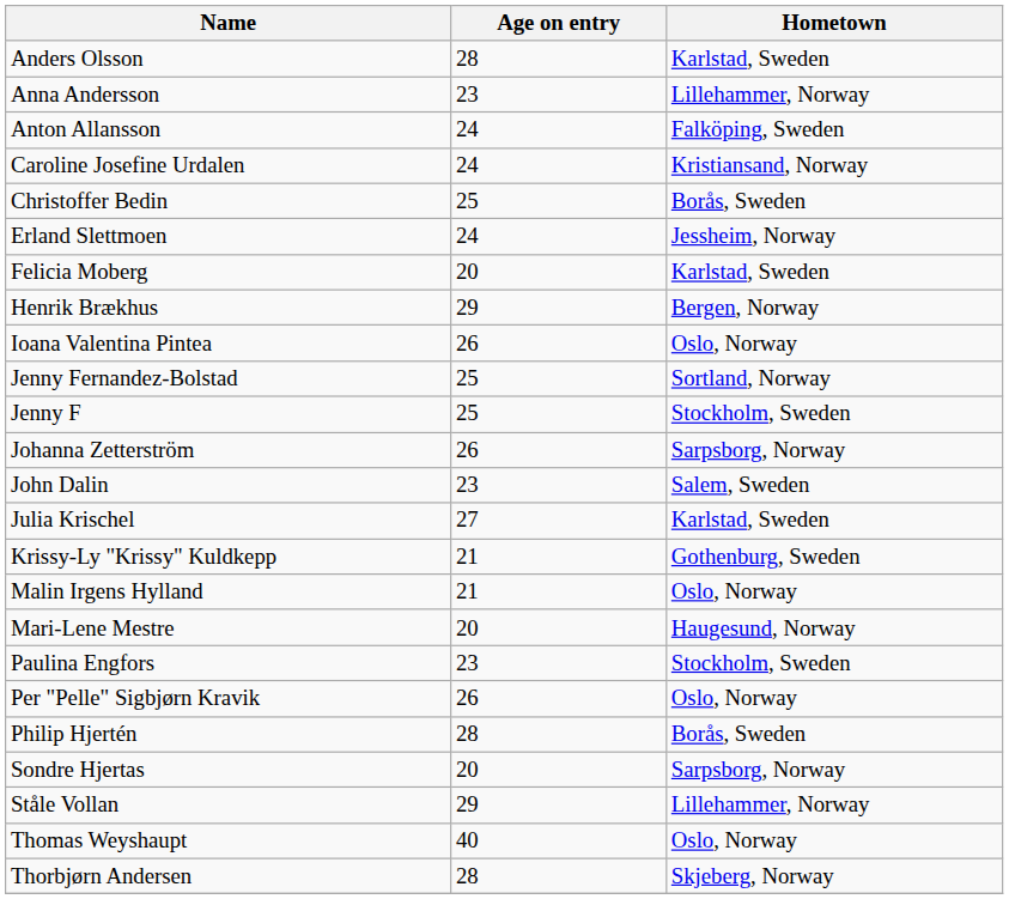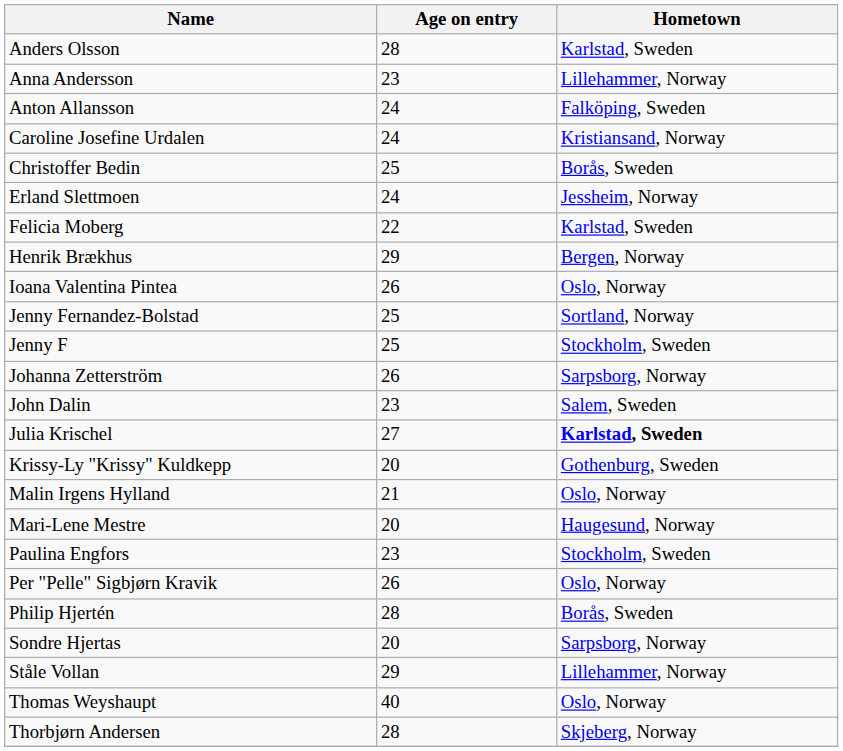 <table class="wikitable sortable" style="width: 45%">
 <tr>
 <th style="text-align:center">Name</th>
 <th style="text-align:center">Age on entry</th>
 <th style="text-align:center">Hometown</th>
 </tr>
 <tr>
 <td>Anders Olsson</td>
 <td>28</td>
 <td><a href='#'>Karlstad</a>, Sweden</td>
 </tr>
 <tr>
 <td>Anna Andersson</td>
 <td>23</td>
 <td><a href='#'>Lillehammer</a>, Norway</td>
 </tr>
 <tr>
 <td>Anton Allansson</td>
 <td>24</td>
 <td><a href='#'>Falköping</a>, Sweden</td>
 </tr>
 <tr>
 <td>Caroline Josefine Urdalen</td>
 <td>24</td>
 <td><a href='#'>Kristiansand</a>, Norway</td>
 </tr>
 <tr>
 <td>Christoffer Bedin</td>
 <td>25</td>
 <td><a href='#'>Borås</a>, Sweden</td>
 </tr>
 <tr>
 <td>Erland Slettmoen</td>
 <td>24</td>
 <td><a href='#'>Jessheim</a>, Norway</td>
 </tr>
 <tr>
 <td>Felicia Moberg</td>
-<td>20</td>
+<td>22</td>
 <td><a href='#'>Karlstad</a>, Sweden</td>
 </tr>
 <tr>
 <td>Henrik Brækhus</td>
 <td>29</td>
 <td><a href='#'>Bergen</a>, Norway</td>
 </tr>
 <tr>
 <td>Ioana Valentina Pintea</td>
 <td>26</td>
 <td><a href='#'>Oslo</a>, Norway</td>
 </tr>
 <tr>
 <td>Jenny Fernandez-Bolstad</td>
 <td>25</td>
 <td><a href='#'>Sortland</a>, Norway</td>
 </tr>
 <tr>
 <td>Jenny F</td>
 <td>25</td>
 <td><a href='#'>Stockholm</a>, Sweden</td>
 </tr>
 <tr>
 <td>Johanna Zetterström</td>
 <td>26</td>
 <td><a href='#'>Sarpsborg</a>, Norway</td>
 </tr>
 <tr>
 <td>John Dalin</td>
 <td>23</td>
 <td><a href='#'>Salem</a>, Sweden</td>
 </tr>
 <tr>
 <td>Julia Krischel</td>
 <td>27</td>
-<td><a href='#'>Karlstad</a>, Sweden</td>
+<td><strong><a href='#'>Karlstad</a>, Sweden</strong></td>
 </tr>
 <tr>
 <td>Krissy-Ly "Krissy" Kuldkepp</td>
-<td>21</td>
+<td>20</td>
 <td><a href='#'>Gothenburg</a>, Sweden</td>
 </tr>
 <tr>
 <td>Malin Irgens Hylland</td>
 <td>21</td>
 <td><a href='#'>Oslo</a>, Norway</td>
 </tr>
 <tr>
 <td>Mari-Lene Mestre</td>
 <td>20</td>
 <td><a href='#'>Haugesund</a>, Norway</td>
 </tr>
 <tr>
 <td>Paulina Engfors</td>
 <td>23</td>
 <td><a href='#'>Stockholm</a>, Sweden</td>
 </tr>
 <tr>
 <td>Per "Pelle" Sigbjørn Kravik</td>
 <td>26</td>
 <td><a href='#'>Oslo</a>, Norway</td>
 </tr>
 <tr>
 <td>Philip Hjertén</td>
 <td>28</td>
 <td><a href='#'>Borås</a>, Sweden</td>
 </tr>
 <tr>
 <td>Sondre Hjertas</td>
 <td>20</td>
 <td><a href='#'>Sarpsborg</a>, Norway</td>
 </tr>
 <tr>
 <td>Ståle Vollan</td>
 <td>29</td>
 <td><a href='#'>Lillehammer</a>, Norway</td>
 </tr>
 <tr>
 <td>Thomas Weyshaupt</td>
 <td>40</td>
 <td><a href='#'>Oslo</a>, Norway</td>
 </tr>
 <tr>
 <td>Thorbjørn Andersen</td>
 <td>28</td>
 <td><a href='#'>Skjeberg</a>, Norway</td>
 </tr>
 <tr>
 </tr>
 </table>
